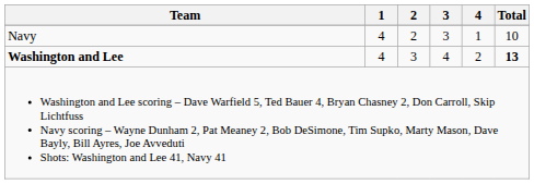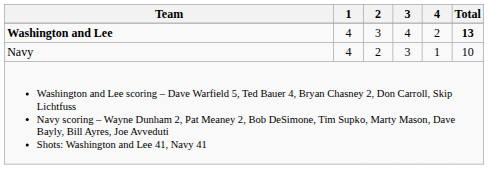 <table class="wikitable" style="text-align:center; max-width:40em">
 <tr>
 <th>Team</th>
 <th style="width:2em">1</th>
 <th style="width:2em">2</th>
 <th style="width:2em">3</th>
 <th style="width:2em">4</th>
 <th style="width:2em">Total</th>
 </tr>
 <tr>
 </tr>
 <tr>
+<td style="text-align:left"><strong>Washington and Lee</strong></td>
+<td>4</td>
+<td>3</td>
+<td>4</td>
+<td>2</td>
+<td><strong>13</strong></td>
+</tr>
+<tr>
 <td style="text-align:left">Navy</td>
 <td>4</td>
 <td>2</td>
 <td>3</td>
 <td>1</td>
 <td>10</td>
 </tr>
 <tr>
-<td style="text-align:left"><strong>Washington and Lee</strong></td>
-<td>4</td>
-<td>3</td>
-<td>4</td>
-<td>2</td>
-<td><strong>13</strong></td>
-</tr>
-<tr>
 <td colspan=6 style="text-align:left; font-size:88%;"><br><ul><li>Washington and Lee scoring – Dave Warfield 5, Ted Bauer 4, Bryan Chasney 2, Don Carroll, Skip Lichtfuss</li><li>Navy scoring – Wayne Dunham 2, Pat Meaney 2, Bob DeSimone, Tim Supko, Marty Mason, Dave Bayly, Bill Ayres, Joe Avveduti</li><li>Shots: Washington and Lee 41, Navy 41</li></ul></td>
 </tr>
 </table>
